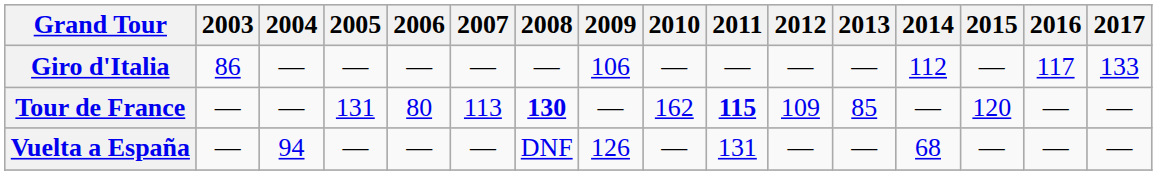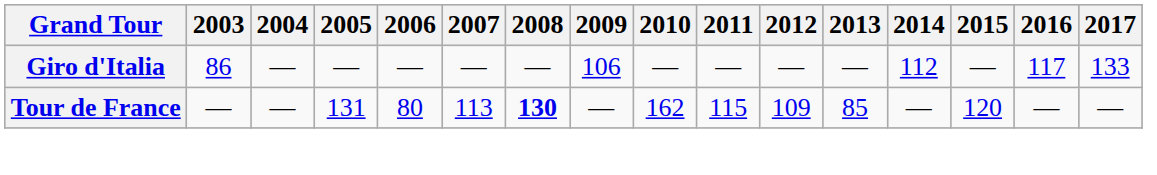 <table class="wikitable plainrowheaders">
 <tr>
 <th scope="col"><a href='#'>Grand Tour</a></th>
 <th scope="col">2003</th>
 <th scope="col">2004</th>
 <th scope="col">2005</th>
 <th scope="col">2006</th>
 <th scope="col">2007</th>
 <th scope="col">2008</th>
 <th scope="col">2009</th>
 <th scope="col">2010</th>
 <th scope="col">2011</th>
 <th scope="col">2012</th>
 <th scope="col">2013</th>
 <th scope="col">2014</th>
 <th scope="col">2015</th>
 <th scope="col">2016</th>
 <th scope="col">2017</th>
 </tr>
 <tr style="text-align:center;">
 <th scope="row"> <a href='#'>Giro d'Italia</a></th>
 <td><a href='#'>86</a></td>
 <td>—</td>
 <td>—</td>
 <td>—</td>
 <td>—</td>
 <td>—</td>
 <td><a href='#'>106</a></td>
 <td>—</td>
 <td>—</td>
 <td>—</td>
 <td>—</td>
 <td><a href='#'>112</a></td>
 <td>—</td>
 <td><a href='#'>117</a></td>
 <td><a href='#'>133</a></td>
 </tr>
 <tr style="text-align:center;">
 <th scope="row"> <a href='#'>Tour de France</a></th>
 <td>—</td>
 <td>—</td>
 <td><a href='#'>131</a></td>
 <td><a href='#'>80</a></td>
 <td><a href='#'>113</a></td>
 <td><strong><a href='#'>130</a></strong></td>
 <td>—</td>
 <td><a href='#'>162</a></td>
-<td><strong><a href='#'>115</a></strong></td>
+<td><a href='#'>115</a></td>
 <td><a href='#'>109</a></td>
 <td><a href='#'>85</a></td>
 <td>—</td>
 <td><a href='#'>120</a></td>
 <td>—</td>
 <td>—</td>
 </tr>
-<tr style="text-align:center;">
-<th scope="row"> <a href='#'>Vuelta a España</a></th>
-<td>—</td>
-<td><a href='#'>94</a></td>
-<td>—</td>
-<td>—</td>
-<td>—</td>
-<td><a href='#'>DNF</a></td>
-<td><a href='#'>126</a></td>
-<td>—</td>
-<td><a href='#'>131</a></td>
-<td>—</td>
-<td>—</td>
-<td><a href='#'>68</a></td>
-<td>—</td>
-<td>—</td>
-<td>—</td>
-</tr>
 </table>
